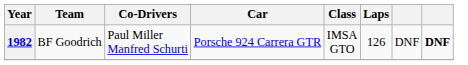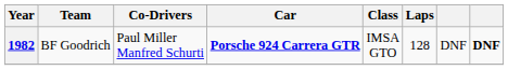 <table class="wikitable" style="text-align:center; font-size:90%">
 <tr>
 <th>Year</th>
 <th>Team</th>
 <th>Co-Drivers</th>
 <th>Car</th>
 <th>Class</th>
 <th>Laps</th>
 <th></th>
 <th></th>
 </tr>
 <tr>
 <th><a href='#'>1982</a></th>
 <td align="left"> BF Goodrich</td>
 <td align="left"> Paul Miller<br> <a href='#'>Manfred Schurti</a></td>
-<td align="left"><a href='#'>Porsche 924 Carrera GTR</a></td>
+<td align="left"><strong><a href='#'>Porsche 924 Carrera GTR</a></strong></td>
 <td>IMSA<br>GTO</td>
-<td>126</td>
+<td>128</td>
 <td>DNF</td>
 <td><strong>DNF</strong></td>
 </tr>
 <tr>
 </tr>
 </table>
